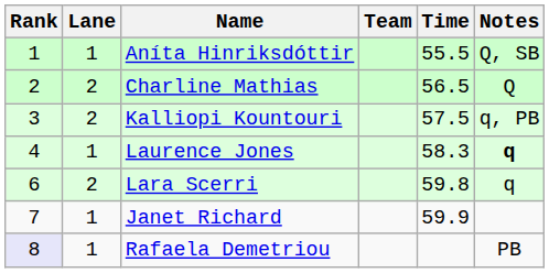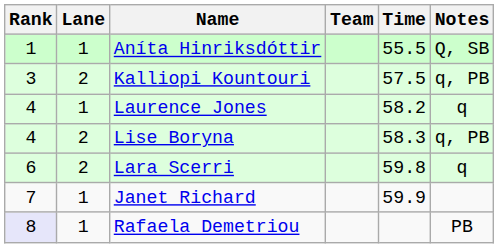 <table class="wikitable sortable" style="text-align:center">
 <tr>
 <th>Rank</th>
 <th>Lane</th>
 <th>Name</th>
 <th>Team</th>
 <th>Time</th>
 <th>Notes</th>
 </tr>
 <tr bgcolor=ccffcc>
 <td>1</td>
 <td>1</td>
 <td align="left"><a href='#'>Aníta Hinriksdóttir</a></td>
 <td align=left></td>
 <td>55.5</td>
 <td>Q, SB</td>
 </tr>
-<tr bgcolor=ccffcc>
-<td>2</td>
-<td>2</td>
-<td align="left"><a href='#'>Charline Mathias</a></td>
-<td align=left></td>
-<td>56.5</td>
-<td>Q</td>
-</tr>
 <tr bgcolor=ddffdd>
 <td>3</td>
 <td>2</td>
 <td align="left"><a href='#'>Kalliopi Kountouri</a></td>
 <td align=left></td>
 <td>57.5</td>
 <td>q, PB</td>
 </tr>
 <tr bgcolor=ddffdd>
 <td>4</td>
 <td>1</td>
 <td align="left"><a href='#'>Laurence Jones</a></td>
 <td align=left></td>
+<td>58.2</td>
+<td>q</td>
+</tr>
+<tr bgcolor=ddffdd>
+<td>4</td>
+<td>2</td>
+<td align="left"><a href='#'>Lise Boryna</a></td>
+<td align=left></td>
 <td>58.3</td>
-<td><strong>q</strong></td>
+<td>q, PB</td>
 </tr>
 <tr bgcolor=ddffdd>
 <td>6</td>
 <td>2</td>
 <td align="left"><a href='#'>Lara Scerri</a></td>
 <td align=left></td>
 <td>59.8</td>
 <td>q</td>
 </tr>
 <tr>
 <td>7</td>
 <td>1</td>
 <td align="left"><a href='#'>Janet Richard</a></td>
 <td align="left"></td>
 <td>59.9</td>
 <td></td>
 </tr>
 <tr>
 <td style="background: lavender;">8</td>
 <td>1</td>
 <td align="left"><a href='#'>Rafaela Demetriou</a></td>
 <td align="left"></td>
 <td></td>
 <td>PB</td>
 </tr>
 </table>
